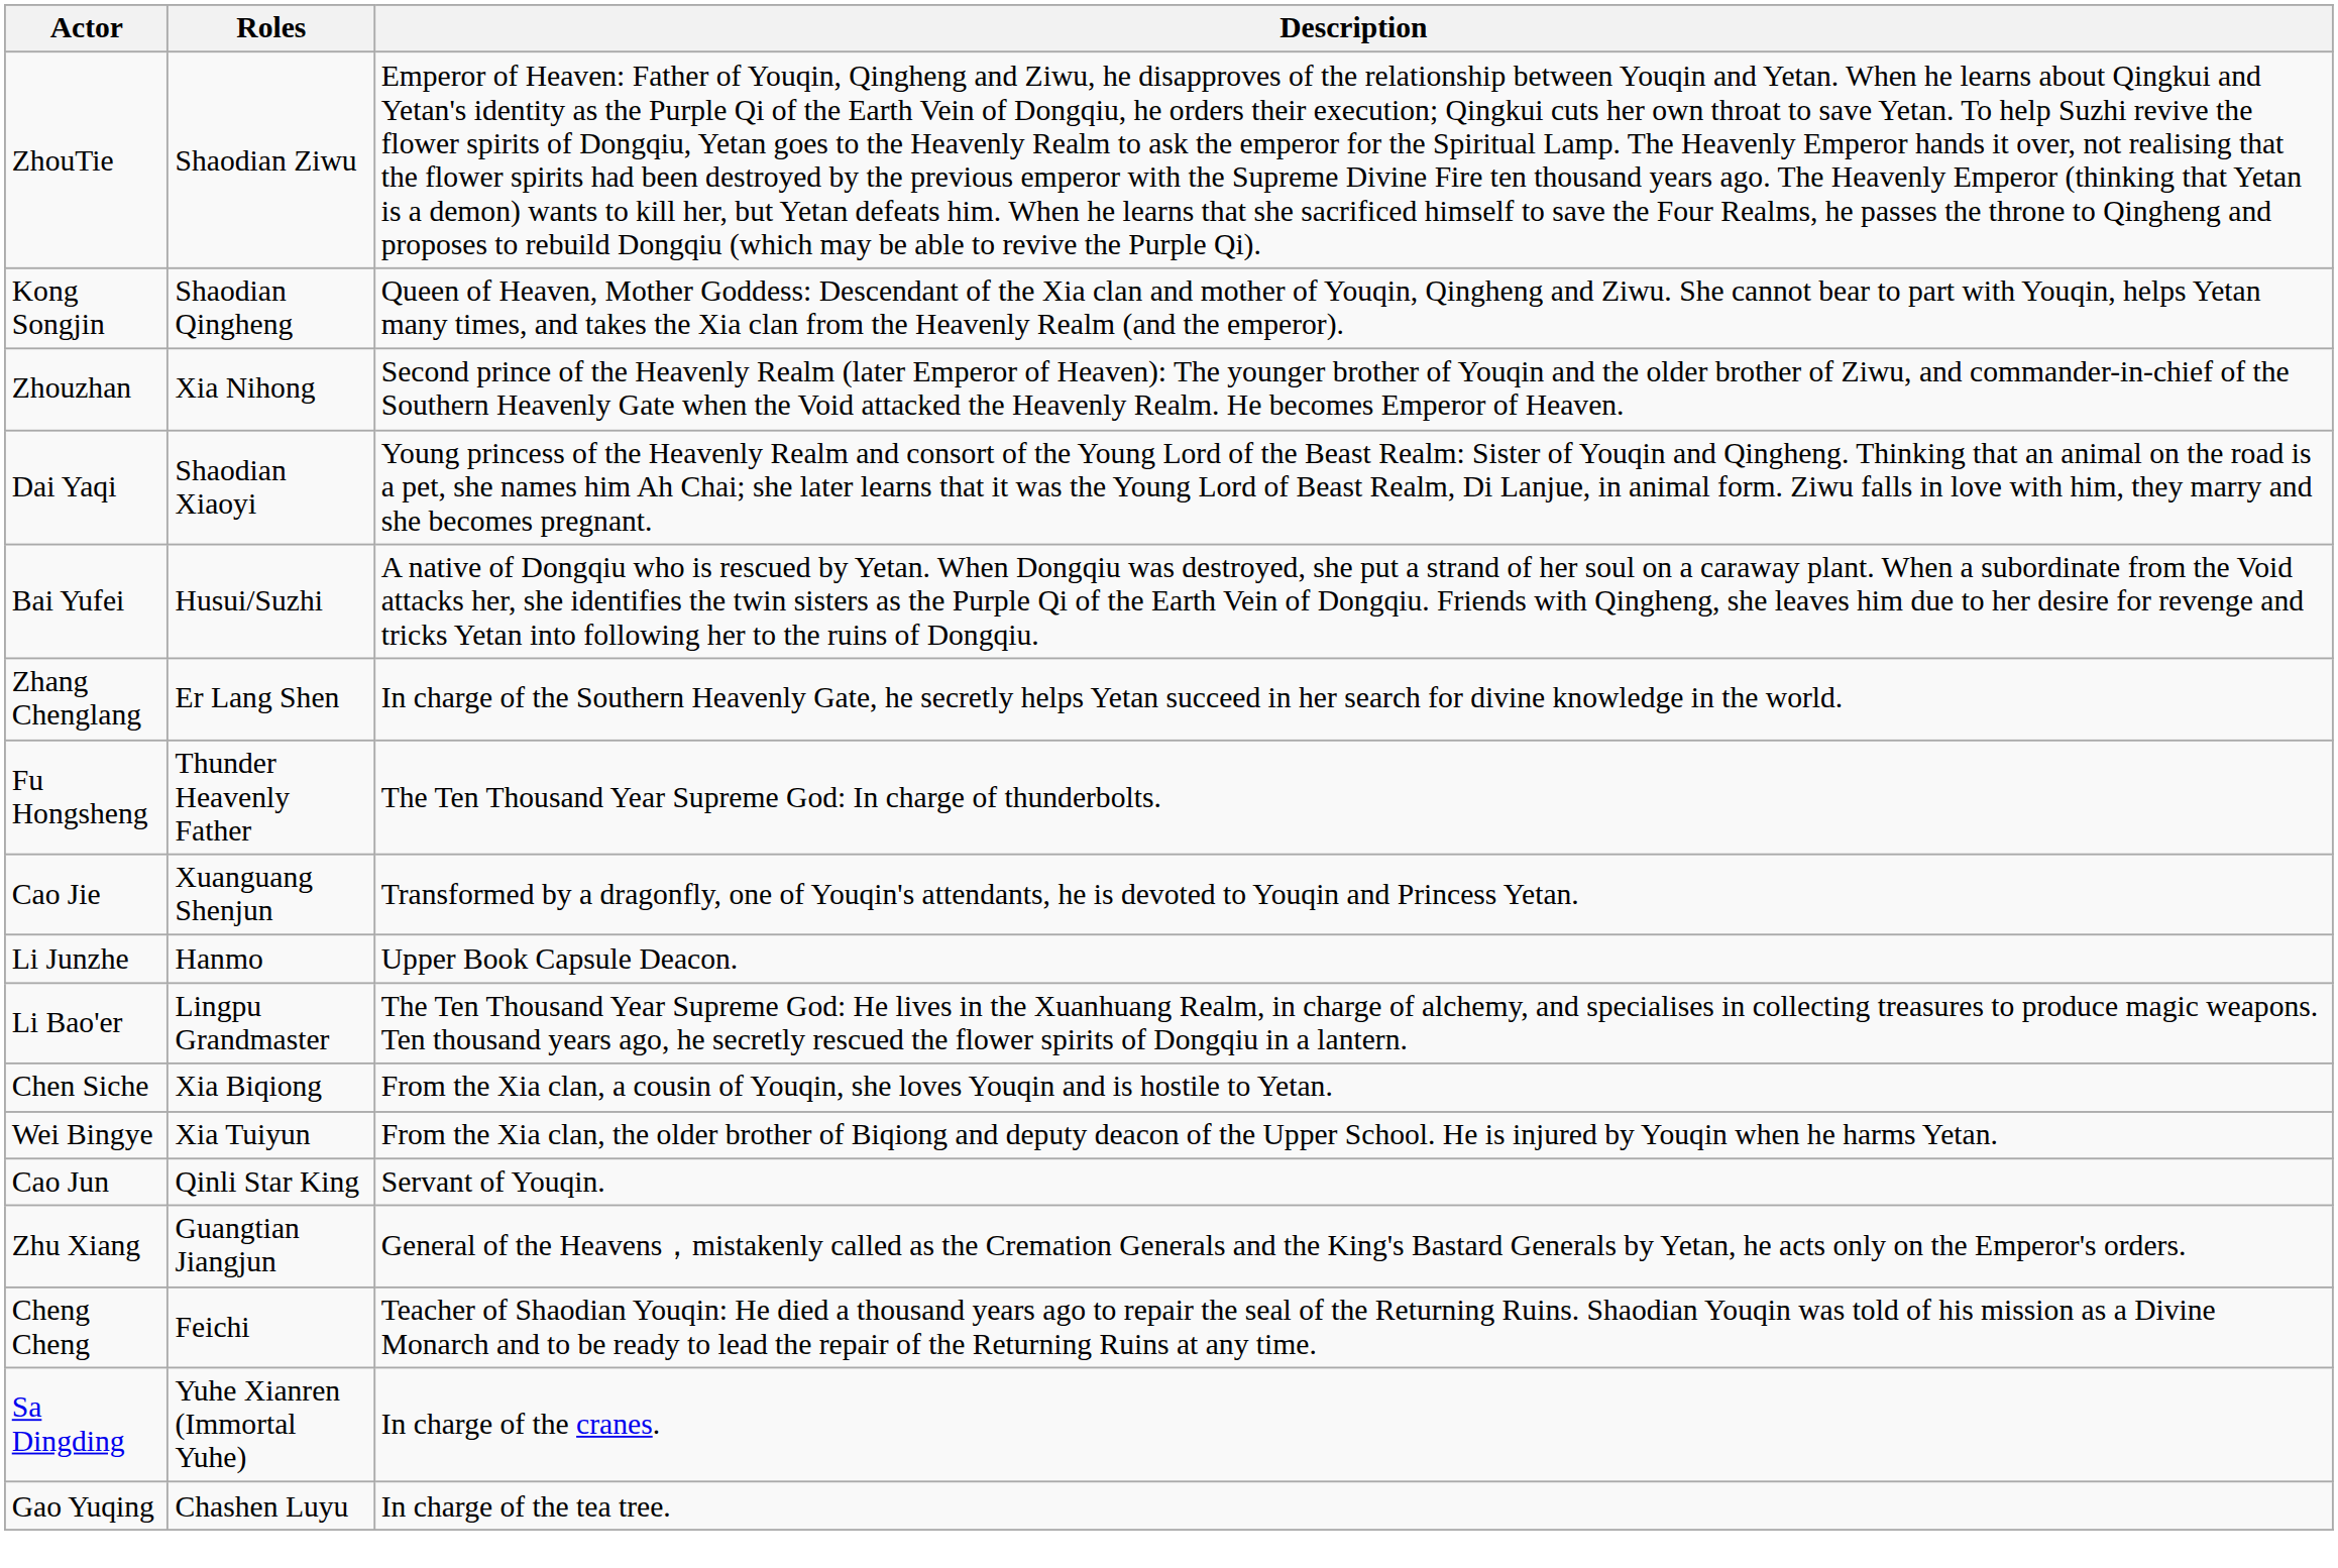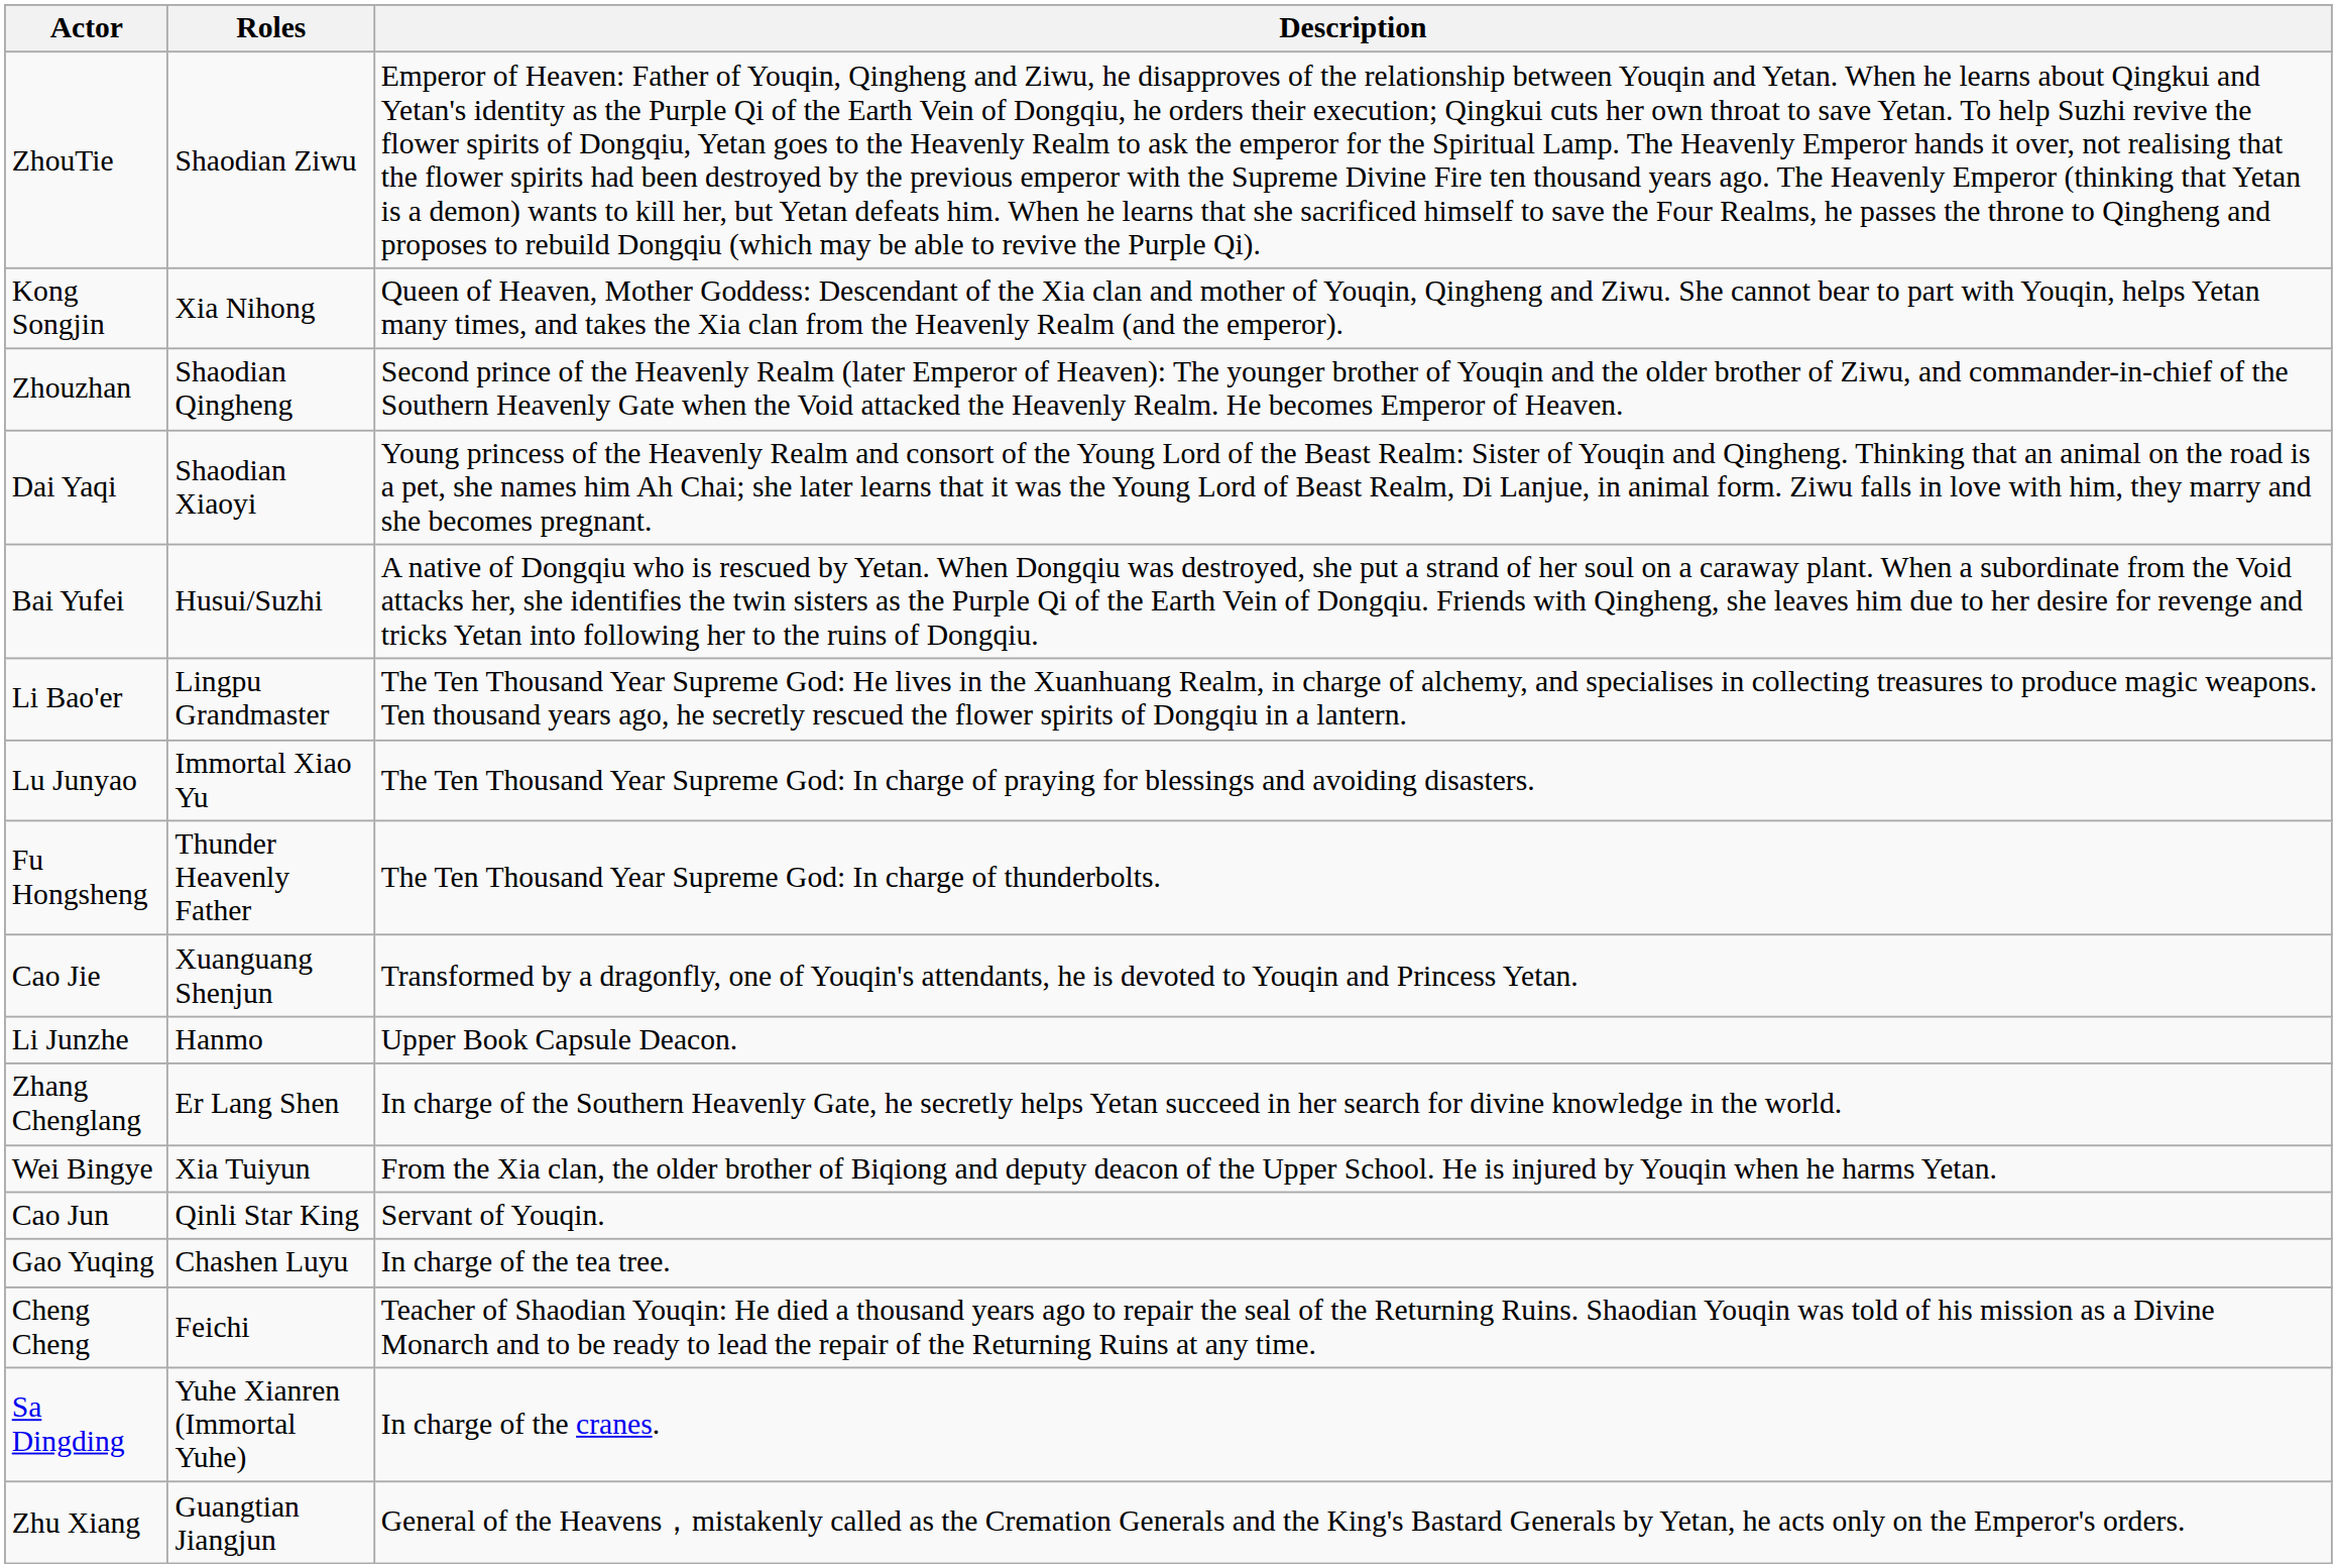 <table class="wikitable">
 <tr>
 <th>Actor</th>
 <th>Roles</th>
 <th>Description</th>
 </tr>
 <tr>
 <td>ZhouTie</td>
 <td>Shaodian Ziwu</td>
 <td>Emperor of Heaven: Father of Youqin, Qingheng and Ziwu, he disapproves of the relationship between Youqin and Yetan. When he learns about Qingkui and Yetan's identity as the Purple Qi of the Earth Vein of Dongqiu, he orders their execution; Qingkui cuts her own throat to save Yetan. To help Suzhi revive the flower spirits of Dongqiu, Yetan goes to the Heavenly Realm to ask the emperor for the Spiritual Lamp. The Heavenly Emperor hands it over, not realising that the flower spirits had been destroyed by the previous emperor with the Supreme Divine Fire ten thousand years ago. The Heavenly Emperor (thinking that Yetan is a demon) wants to kill her, but Yetan defeats him. When he learns that she sacrificed himself to save the Four Realms, he passes the throne to Qingheng and proposes to rebuild Dongqiu (which may be able to revive the Purple Qi).</td>
 </tr>
 <tr>
 <td>Kong Songjin</td>
-<td>Shaodian Qingheng</td>
+<td>Xia Nihong</td>
 <td>Queen of Heaven, Mother Goddess: Descendant of the Xia clan and mother of Youqin, Qingheng and Ziwu. She cannot bear to part with Youqin, helps Yetan many times, and takes the Xia clan from the Heavenly Realm (and the emperor).</td>
 </tr>
 <tr>
 <td>Zhouzhan</td>
-<td>Xia Nihong</td>
+<td>Shaodian Qingheng</td>
 <td>Second prince of the Heavenly Realm (later Emperor of Heaven): The younger brother of Youqin and the older brother of Ziwu, and commander-in-chief of the Southern Heavenly Gate when the Void attacked the Heavenly Realm. He becomes Emperor of Heaven.</td>
 </tr>
 <tr>
 <td>Dai Yaqi</td>
 <td>Shaodian Xiaoyi</td>
 <td>Young princess of the Heavenly Realm and consort of the Young Lord of the Beast Realm: Sister of Youqin and Qingheng. Thinking that an animal on the road is a pet, she names him Ah Chai; she later learns that it was the Young Lord of Beast Realm, Di Lanjue, in animal form. Ziwu falls in love with him, they marry and she becomes pregnant.</td>
 </tr>
 <tr>
 <td>Bai Yufei</td>
 <td>Husui/Suzhi</td>
 <td>A native of Dongqiu who is rescued by Yetan. When Dongqiu was destroyed, she put a strand of her soul on a caraway plant. When a subordinate from the Void attacks her, she identifies the twin sisters as the Purple Qi of the Earth Vein of Dongqiu. Friends with Qingheng, she leaves him due to her desire for revenge and tricks Yetan into following her to the ruins of Dongqiu.</td>
 </tr>
 <tr>
-<td>Zhang Chenglang</td>
-<td>Er Lang Shen</td>
-<td>In charge of the Southern Heavenly Gate, he secretly helps Yetan succeed in her search for divine knowledge in the world.</td>
+<td>Li Bao'er</td>
+<td>Lingpu Grandmaster</td>
+<td>The Ten Thousand Year Supreme God: He lives in the Xuanhuang Realm, in charge of alchemy, and specialises in collecting treasures to produce magic weapons. Ten thousand years ago, he secretly rescued the flower spirits of Dongqiu in a lantern.</td>
+</tr>
+<tr>
+<td>Lu Junyao</td>
+<td>Immortal Xiao Yu</td>
+<td>The Ten Thousand Year Supreme God: In charge of praying for blessings and avoiding disasters.</td>
 </tr>
 <tr>
 <td>Fu Hongsheng</td>
 <td>Thunder Heavenly Father</td>
 <td>The Ten Thousand Year Supreme God: In charge of thunderbolts.</td>
 </tr>
 <tr>
 <td>Cao Jie</td>
 <td>Xuanguang Shenjun</td>
 <td>Transformed by a dragonfly, one of Youqin's attendants, he is devoted to Youqin and Princess Yetan.</td>
 </tr>
 <tr>
 <td>Li Junzhe</td>
 <td>Hanmo</td>
 <td>Upper Book Capsule Deacon.</td>
 </tr>
 <tr>
-<td>Li Bao'er</td>
-<td>Lingpu Grandmaster</td>
-<td>The Ten Thousand Year Supreme God: He lives in the Xuanhuang Realm, in charge of alchemy, and specialises in collecting treasures to produce magic weapons. Ten thousand years ago, he secretly rescued the flower spirits of Dongqiu in a lantern.</td>
-</tr>
-<tr>
-<td>Chen Siche</td>
-<td>Xia Biqiong</td>
-<td>From the Xia clan, a cousin of Youqin, she loves Youqin and is hostile to Yetan.</td>
+<td>Zhang Chenglang</td>
+<td>Er Lang Shen</td>
+<td>In charge of the Southern Heavenly Gate, he secretly helps Yetan succeed in her search for divine knowledge in the world.</td>
 </tr>
 <tr>
 <td>Wei Bingye</td>
 <td>Xia Tuiyun</td>
 <td>From the Xia clan, the older brother of Biqiong and deputy deacon of the Upper School. He is injured by Youqin when he harms Yetan.</td>
 </tr>
 <tr>
 <td>Cao Jun</td>
 <td>Qinli Star King</td>
 <td>Servant of Youqin.</td>
 </tr>
 <tr>
-<td>Zhu Xiang</td>
-<td>Guangtian Jiangjun</td>
-<td>General of the Heavens，mistakenly called as the Cremation Generals and the King's Bastard Generals by Yetan, he acts only on the Emperor's orders.</td>
+<td>Gao Yuqing</td>
+<td>Chashen Luyu</td>
+<td>In charge of the tea tree.</td>
 </tr>
 <tr>
 <td>Cheng Cheng</td>
 <td>Feichi</td>
 <td>Teacher of Shaodian Youqin: He died a thousand years ago to repair the seal of the Returning Ruins. Shaodian Youqin was told of his mission as a Divine Monarch and to be ready to lead the repair of the Returning Ruins at any time.</td>
 </tr>
 <tr>
 <td><a href='#'>Sa Dingding</a></td>
 <td>Yuhe Xianren (Immortal Yuhe)</td>
 <td>In charge of the <a href='#'>cranes</a>.</td>
 </tr>
 <tr>
-<td>Gao Yuqing</td>
-<td>Chashen Luyu</td>
-<td>In charge of the tea tree.</td>
+<td>Zhu Xiang</td>
+<td>Guangtian Jiangjun</td>
+<td>General of the Heavens，mistakenly called as the Cremation Generals and the King's Bastard Generals by Yetan, he acts only on the Emperor's orders.</td>
 </tr>
 <tr>
 </tr>
 </table>
